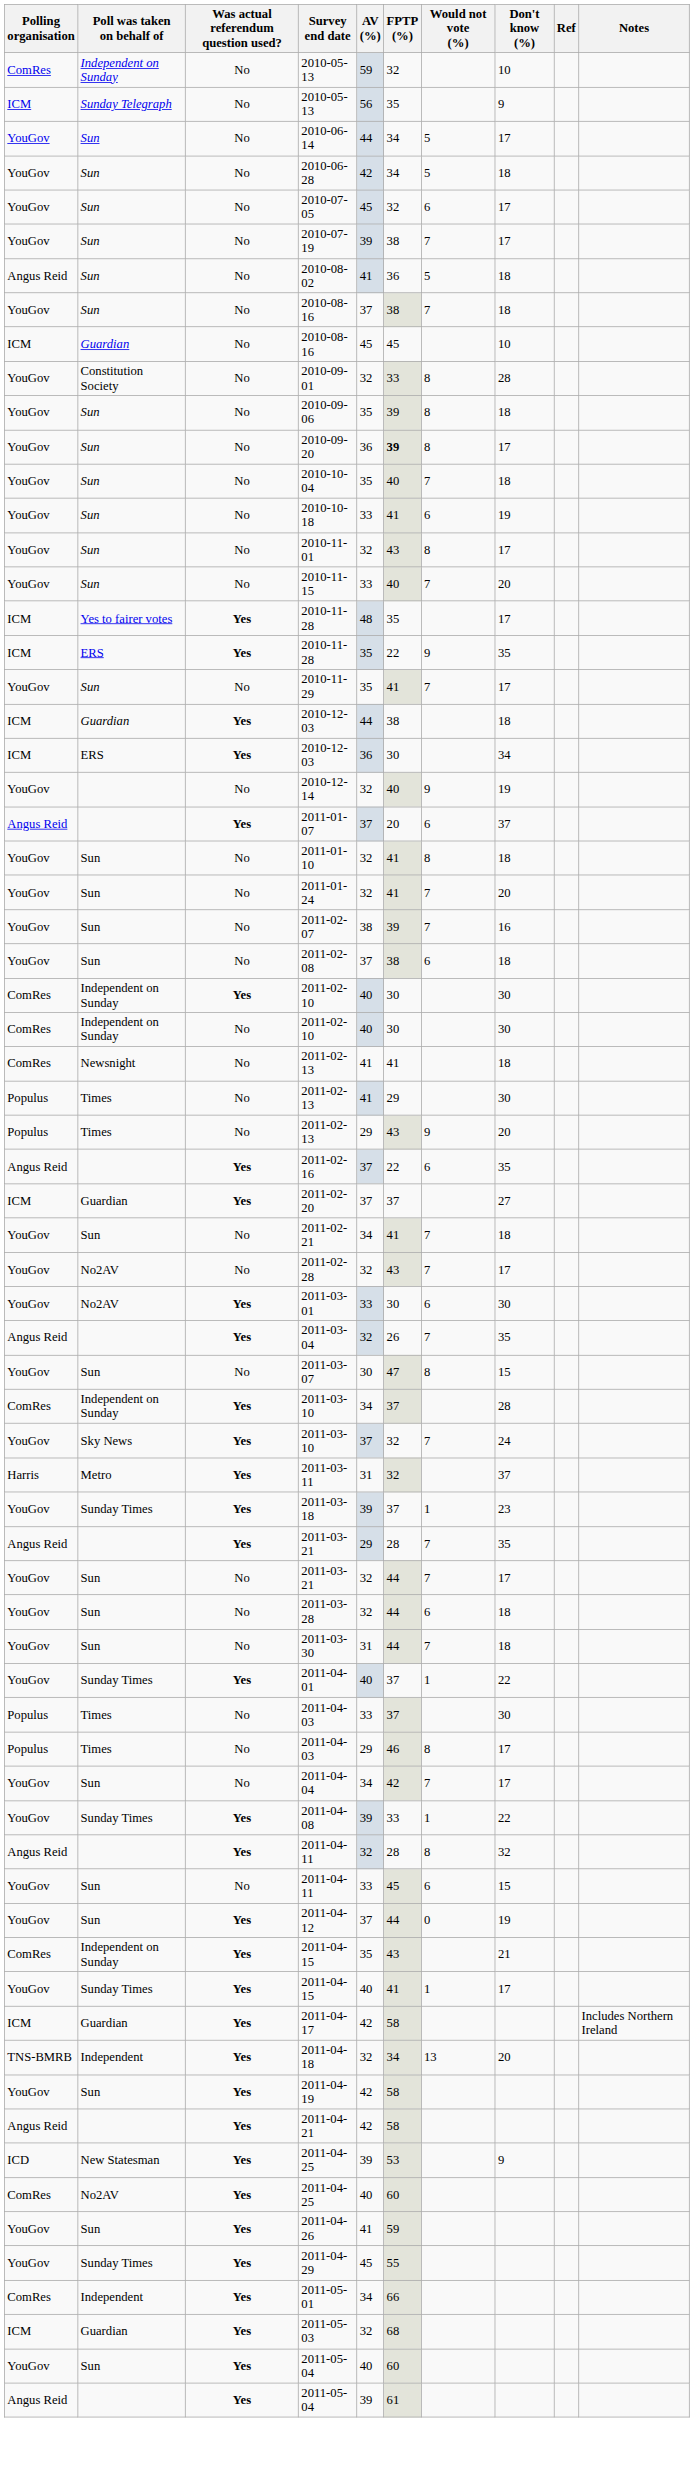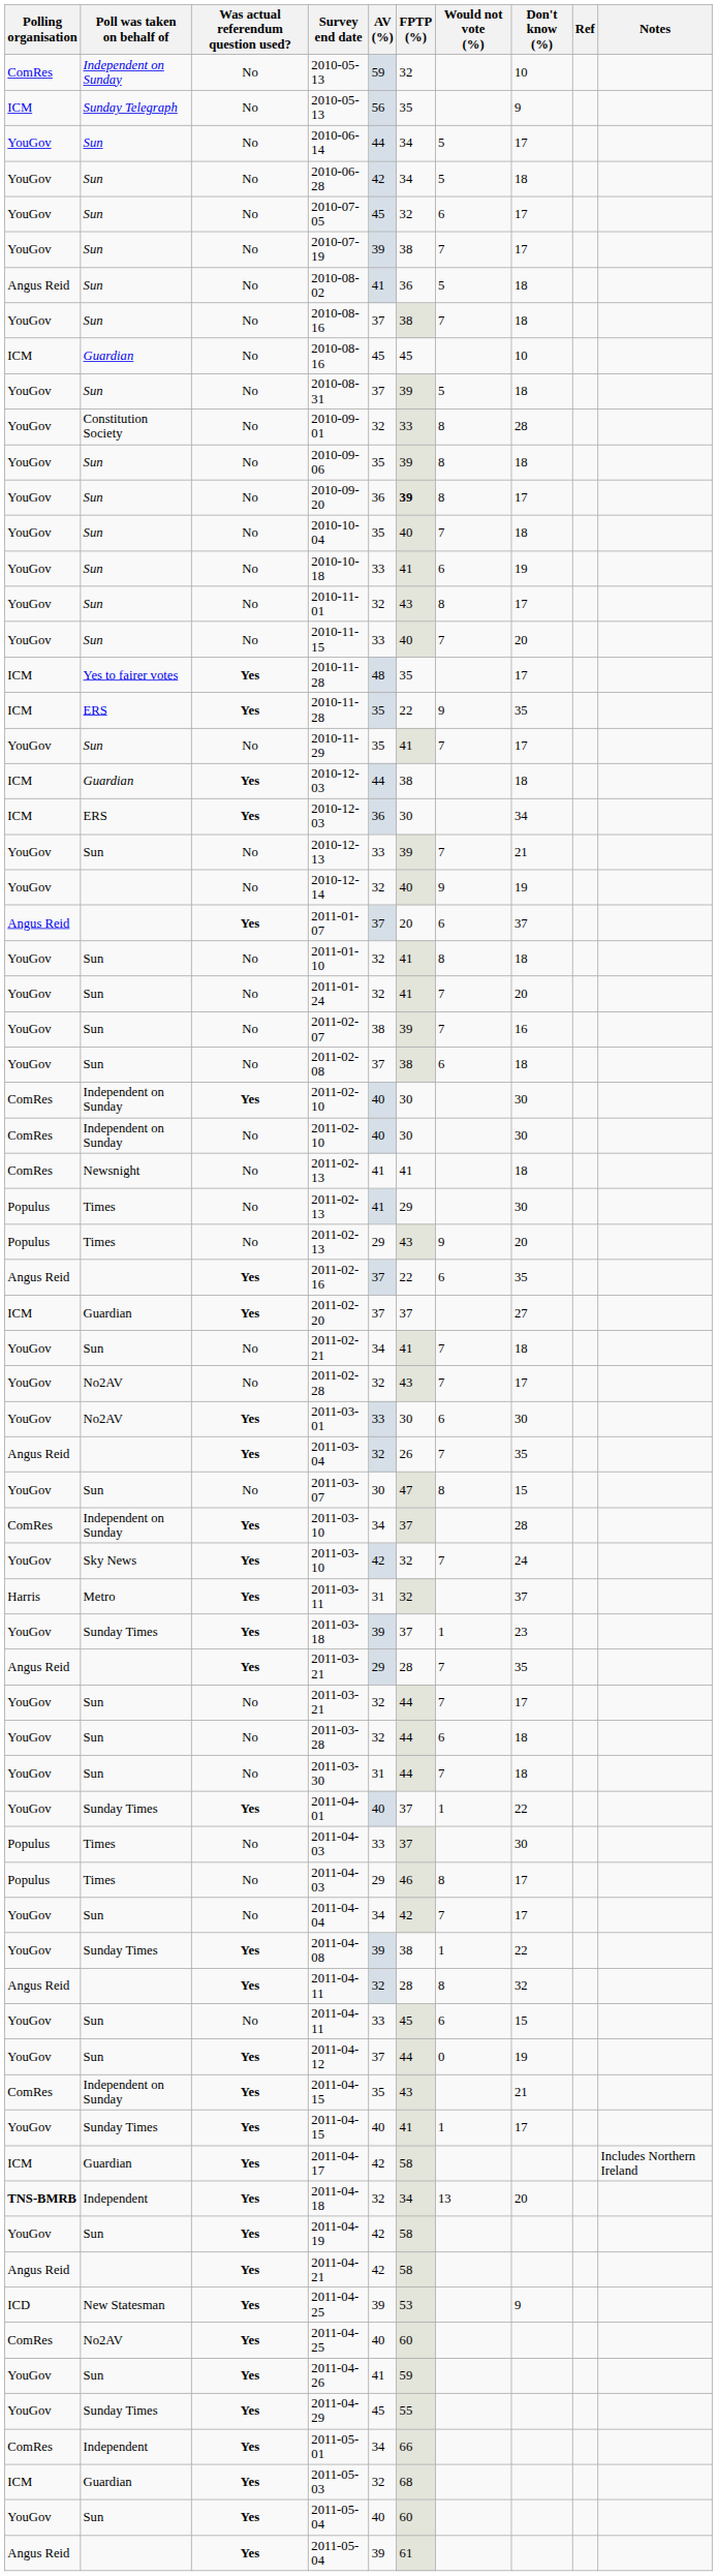 <table class="wikitable sortable">
 <tr>
 <th ->Polling<br>organisation</th>
 <th>Poll was taken<br>on behalf of</th>
 <th>Was actual referendum<br>question used?</th>
 <th>Survey<br>end date</th>
 <th>AV<br>(%)</th>
 <th>FPTP<br>(%)</th>
 <th>Would not vote<br>(%)</th>
 <th>Don't know<br>(%)</th>
 <th>Ref</th>
 <th>Notes</th>
 </tr>
 <tr>
 <td><a href='#'>ComRes</a></td>
 <td><em><a href='#'>Independent on Sunday</a></em></td>
 <td style="text-align: center;">No</td>
 <td>2010-05-13</td>
 <td style="background:#D6DFE8;">59</td>
 <td>32</td>
 <td></td>
 <td>10</td>
 <td></td>
 <td></td>
 </tr>
 <tr>
 <td><a href='#'>ICM</a></td>
 <td><em><a href='#'>Sunday Telegraph</a></em></td>
 <td style="text-align: center;">No</td>
 <td>2010-05-13</td>
 <td style="background:#D6DFE8;">56</td>
 <td>35</td>
 <td></td>
 <td>9</td>
 <td></td>
 <td></td>
 </tr>
 <tr>
 <td><a href='#'>YouGov</a></td>
 <td><a href='#'><em>Sun</em></a></td>
 <td style="text-align: center;">No</td>
 <td>2010-06-14</td>
 <td style="background:#D6DFE8;">44</td>
 <td>34</td>
 <td>5</td>
 <td>17</td>
 <td></td>
 <td></td>
 </tr>
 <tr>
 <td>YouGov</td>
 <td><em>Sun</em></td>
 <td style="text-align: center;">No</td>
 <td>2010-06-28</td>
 <td style="background:#D6DFE8;">42</td>
 <td>34</td>
 <td>5</td>
 <td>18</td>
 <td></td>
 <td></td>
 </tr>
 <tr>
 <td>YouGov</td>
 <td><em>Sun</em></td>
 <td style="text-align: center;">No</td>
 <td>2010-07-05</td>
 <td style="background:#D6DFE8;">45</td>
 <td>32</td>
 <td>6</td>
 <td>17</td>
 <td></td>
 <td></td>
 </tr>
 <tr>
 <td>YouGov</td>
 <td><em>Sun</em></td>
 <td style="text-align: center;">No</td>
 <td>2010-07-19</td>
 <td style="background:#D6DFE8;">39</td>
 <td>38</td>
 <td>7</td>
 <td>17</td>
 <td></td>
 <td></td>
 </tr>
 <tr>
 <td>Angus Reid</td>
 <td><em>Sun</em></td>
 <td style="text-align: center;">No</td>
 <td>2010-08-02</td>
 <td style="background:#D6DFE8;">41</td>
 <td>36</td>
 <td>5</td>
 <td>18</td>
 <td></td>
 <td></td>
 </tr>
 <tr>
 <td>YouGov</td>
 <td><em>Sun</em></td>
 <td style="text-align: center;">No</td>
 <td>2010-08-16</td>
 <td>37</td>
 <td style="background:#E3E4DA;">38</td>
 <td>7</td>
 <td>18</td>
 <td></td>
 <td></td>
 </tr>
 <tr>
 <td>ICM</td>
 <td><a href='#'><em>Guardian</em></a></td>
 <td style="text-align: center;">No</td>
 <td>2010-08-16</td>
 <td>45</td>
 <td>45</td>
 <td></td>
 <td>10</td>
+<td></td>
+<td></td>
+</tr>
+<tr>
+<td>YouGov</td>
+<td><em>Sun</em></td>
+<td style="text-align: center;">No</td>
+<td>2010-08-31</td>
+<td>37</td>
+<td style="background:#E3E4DA;">39</td>
+<td>5</td>
+<td>18</td>
 <td></td>
 <td></td>
 </tr>
 <tr>
 <td>YouGov</td>
 <td>Constitution Society</td>
 <td style="text-align: center;">No</td>
 <td>2010-09-01</td>
 <td>32</td>
 <td style="background:#E3E4DA;">33</td>
 <td>8</td>
 <td>28</td>
 <td></td>
 <td></td>
 </tr>
 <tr>
 <td>YouGov</td>
 <td><em>Sun</em></td>
 <td style="text-align: center;">No</td>
 <td>2010-09-06</td>
 <td>35</td>
 <td style="background:#E3E4DA;">39</td>
 <td>8</td>
 <td>18</td>
 <td></td>
 <td></td>
 </tr>
 <tr>
 <td>YouGov</td>
 <td><em>Sun</em></td>
 <td style="text-align: center;">No</td>
 <td>2010-09-20</td>
 <td>36</td>
 <td style="background:#E3E4DA;"><strong>39</strong></td>
 <td>8</td>
 <td>17</td>
 <td></td>
 <td></td>
 </tr>
 <tr>
 <td>YouGov</td>
 <td><em>Sun</em></td>
 <td style="text-align: center;">No</td>
 <td>2010-10-04</td>
 <td>35</td>
 <td style="background:#E3E4DA;">40</td>
 <td>7</td>
 <td>18</td>
 <td></td>
 <td></td>
 </tr>
 <tr>
 <td>YouGov</td>
 <td><em>Sun</em></td>
 <td style="text-align: center;">No</td>
 <td>2010-10-18</td>
 <td>33</td>
 <td style="background:#E3E4DA;">41</td>
 <td>6</td>
 <td>19</td>
 <td></td>
 <td></td>
 </tr>
 <tr>
 <td>YouGov</td>
 <td><em>Sun</em></td>
 <td style="text-align: center;">No</td>
 <td>2010-11-01</td>
 <td>32</td>
 <td style="background:#E3E4DA;">43</td>
 <td>8</td>
 <td>17</td>
 <td></td>
 <td></td>
 </tr>
 <tr>
 <td>YouGov</td>
 <td><em>Sun</em></td>
 <td style="text-align: center;">No</td>
 <td>2010-11-15</td>
 <td>33</td>
 <td style="background:#E3E4DA;">40</td>
 <td>7</td>
 <td>20</td>
 <td></td>
 <td></td>
 </tr>
 <tr>
 <td>ICM</td>
 <td><a href='#'>Yes to fairer votes</a></td>
 <td style="text-align: center;"><strong>Yes</strong></td>
 <td>2010-11-28</td>
 <td style="background:#D6DFE8;">48</td>
 <td>35</td>
 <td></td>
 <td>17</td>
 <td></td>
 <td></td>
 </tr>
 <tr>
 <td>ICM</td>
 <td><a href='#'>ERS</a></td>
 <td style="text-align: center;"><strong>Yes</strong></td>
 <td>2010-11-28</td>
 <td style="background:#D6DFE8;">35</td>
 <td>22</td>
 <td>9</td>
 <td>35</td>
 <td></td>
 <td></td>
 </tr>
 <tr>
 <td>YouGov</td>
 <td><em>Sun</em></td>
 <td style="text-align: center;">No</td>
 <td>2010-11-29</td>
 <td>35</td>
 <td style="background:#E3E4DA;">41</td>
 <td>7</td>
 <td>17</td>
 <td></td>
 <td></td>
 </tr>
 <tr>
 <td>ICM</td>
 <td><em>Guardian</em></td>
 <td style="text-align: center;"><strong>Yes</strong></td>
 <td>2010-12-03</td>
 <td style="background:#D6DFE8;">44</td>
 <td>38</td>
 <td></td>
 <td>18</td>
 <td></td>
 <td></td>
 </tr>
 <tr>
 <td>ICM</td>
 <td>ERS</td>
 <td style="text-align: center;"><strong>Yes</strong></td>
 <td>2010-12-03</td>
 <td style="background:#D6DFE8;">36</td>
 <td>30</td>
 <td></td>
 <td>34</td>
+<td></td>
+<td></td>
+</tr>
+<tr>
+<td>YouGov</td>
+<td>Sun</td>
+<td style="text-align: center;">No</td>
+<td>2010-12-13</td>
+<td>33</td>
+<td style="background:#E3E4DA;">39</td>
+<td>7</td>
+<td>21</td>
 <td></td>
 <td></td>
 </tr>
 <tr>
 <td>YouGov</td>
 <td></td>
 <td style="text-align: center;">No</td>
 <td>2010-12-14</td>
 <td>32</td>
 <td style="background:#E3E4DA;">40</td>
 <td>9</td>
 <td>19</td>
 <td></td>
 <td></td>
 </tr>
 <tr>
 <td><a href='#'>Angus Reid</a></td>
 <td></td>
 <td style="text-align: center;"><strong>Yes</strong></td>
 <td>2011-01-07</td>
 <td style="background:#D6DFE8;">37</td>
 <td>20</td>
 <td>6</td>
 <td>37</td>
 <td></td>
 <td></td>
 </tr>
 <tr>
 <td>YouGov</td>
 <td>Sun</td>
 <td style="text-align: center;">No</td>
 <td>2011-01-10</td>
 <td>32</td>
 <td style="background:#E3E4DA;">41</td>
 <td>8</td>
 <td>18</td>
 <td></td>
 <td></td>
 </tr>
 <tr>
 <td>YouGov</td>
 <td>Sun</td>
 <td style="text-align: center;">No</td>
 <td>2011-01-24</td>
 <td>32</td>
 <td style="background:#E3E4DA;">41</td>
 <td>7</td>
 <td>20</td>
 <td></td>
 <td></td>
 </tr>
 <tr>
 <td>YouGov</td>
 <td>Sun</td>
 <td style="text-align: center;">No</td>
 <td>2011-02-07</td>
 <td>38</td>
 <td style="background:#E3E4DA;">39</td>
 <td>7</td>
 <td>16</td>
 <td></td>
 <td></td>
 </tr>
 <tr>
 <td>YouGov</td>
 <td>Sun</td>
 <td style="text-align: center;">No</td>
 <td>2011-02-08</td>
 <td>37</td>
 <td style="background:#E3E4DA;">38</td>
 <td>6</td>
 <td>18</td>
 <td></td>
 <td></td>
 </tr>
 <tr>
 <td>ComRes</td>
 <td>Independent on Sunday</td>
 <td style="text-align: center;"><strong>Yes</strong></td>
 <td>2011-02-10</td>
 <td style="background:#D6DFE8;">40</td>
 <td>30</td>
 <td></td>
 <td>30</td>
 <td></td>
 <td></td>
 </tr>
 <tr>
 <td>ComRes</td>
 <td>Independent on Sunday</td>
 <td style="text-align: center;">No</td>
 <td>2011-02-10</td>
 <td style="background:#D6DFE8;">40</td>
 <td>30</td>
 <td></td>
 <td>30</td>
 <td></td>
 <td></td>
 </tr>
 <tr>
 <td>ComRes</td>
 <td>Newsnight</td>
 <td style="text-align: center;">No</td>
 <td>2011-02-13</td>
 <td>41</td>
 <td>41</td>
 <td></td>
 <td>18</td>
 <td></td>
 <td></td>
 </tr>
 <tr>
 <td>Populus</td>
 <td>Times</td>
 <td style="text-align: center;">No</td>
 <td>2011-02-13</td>
 <td style="background:#D6DFE8;">41</td>
 <td>29</td>
 <td></td>
 <td>30</td>
 <td></td>
 <td></td>
 </tr>
 <tr>
 <td>Populus</td>
 <td>Times</td>
 <td style="text-align: center;">No</td>
 <td>2011-02-13</td>
 <td>29</td>
 <td style="background:#E3E4DA;">43</td>
 <td>9</td>
 <td>20</td>
 <td></td>
 <td></td>
 </tr>
 <tr>
 <td>Angus Reid</td>
 <td></td>
 <td style="text-align: center;"><strong>Yes</strong></td>
 <td>2011-02-16</td>
 <td style="background:#D6DFE8;">37</td>
 <td>22</td>
 <td>6</td>
 <td>35</td>
 <td></td>
 <td></td>
 </tr>
 <tr>
 <td>ICM</td>
 <td>Guardian</td>
 <td style="text-align: center;"><strong>Yes</strong></td>
 <td>2011-02-20</td>
 <td>37</td>
 <td>37</td>
 <td></td>
 <td>27</td>
 <td></td>
 <td></td>
 </tr>
 <tr>
 <td>YouGov</td>
 <td>Sun</td>
 <td style="text-align: center;">No</td>
 <td>2011-02-21</td>
 <td>34</td>
 <td style="background:#E3E4DA;">41</td>
 <td>7</td>
 <td>18</td>
 <td></td>
 <td></td>
 </tr>
 <tr>
 <td>YouGov</td>
 <td>No2AV</td>
 <td style="text-align: center;">No</td>
 <td>2011-02-28</td>
 <td>32</td>
 <td style="background:#E3E4DA;">43</td>
 <td>7</td>
 <td>17</td>
 <td></td>
 <td></td>
 </tr>
 <tr>
 <td>YouGov</td>
 <td>No2AV</td>
 <td style="text-align: center;"><strong>Yes</strong></td>
 <td>2011-03-01</td>
 <td style="background:#D6DFE8;">33</td>
 <td>30</td>
 <td>6</td>
 <td>30</td>
 <td></td>
 <td></td>
 </tr>
 <tr>
 <td>Angus Reid</td>
 <td></td>
 <td style="text-align: center;"><strong>Yes</strong></td>
 <td>2011-03-04</td>
 <td style="background:#D6DFE8;">32</td>
 <td>26</td>
 <td>7</td>
 <td>35</td>
 <td></td>
 <td></td>
 </tr>
 <tr>
 <td>YouGov</td>
 <td>Sun</td>
 <td style="text-align: center;">No</td>
 <td>2011-03-07</td>
 <td>30</td>
 <td style="background:#E3E4DA;">47</td>
 <td>8</td>
 <td>15</td>
 <td></td>
 <td></td>
 </tr>
 <tr>
 <td>ComRes</td>
 <td>Independent on Sunday</td>
 <td style="text-align: center;"><strong>Yes</strong></td>
 <td>2011-03-10</td>
 <td>34</td>
 <td style="background:#E3E4DA;">37</td>
 <td></td>
 <td>28</td>
 <td></td>
 <td></td>
 </tr>
 <tr>
 <td>YouGov</td>
 <td>Sky News</td>
 <td style="text-align: center;"><strong>Yes</strong></td>
 <td>2011-03-10</td>
-<td style="background:#D6DFE8;">37</td>
+<td style="background:#D6DFE8;">42</td>
 <td>32</td>
 <td>7</td>
 <td>24</td>
 <td></td>
 <td></td>
 </tr>
 <tr>
 <td>Harris</td>
 <td>Metro</td>
 <td style="text-align: center;"><strong>Yes</strong></td>
 <td>2011-03-11</td>
 <td>31</td>
 <td style="background:#E3E4DA;">32</td>
 <td></td>
 <td>37</td>
 <td></td>
 <td></td>
 </tr>
 <tr>
 <td>YouGov</td>
 <td>Sunday Times</td>
 <td style="text-align: center;"><strong>Yes</strong></td>
 <td>2011-03-18</td>
 <td style="background:#D6DFE8;">39</td>
 <td>37</td>
 <td>1</td>
 <td>23</td>
 <td></td>
 <td></td>
 </tr>
 <tr>
 <td>Angus Reid</td>
 <td></td>
 <td style="text-align: center;"><strong>Yes</strong></td>
 <td>2011-03-21</td>
 <td style="background:#D6DFE8;">29</td>
 <td>28</td>
 <td>7</td>
 <td>35</td>
 <td></td>
 <td></td>
 </tr>
 <tr>
 <td>YouGov</td>
 <td>Sun</td>
 <td style="text-align: center;">No</td>
 <td>2011-03-21</td>
 <td>32</td>
 <td style="background:#E3E4DA;">44</td>
 <td>7</td>
 <td>17</td>
 <td></td>
 <td></td>
 </tr>
 <tr>
 <td>YouGov</td>
 <td>Sun</td>
 <td style="text-align: center;">No</td>
 <td>2011-03-28</td>
 <td>32</td>
 <td style="background:#E3E4DA;">44</td>
 <td>6</td>
 <td>18</td>
 <td></td>
 <td></td>
 </tr>
 <tr>
 <td>YouGov</td>
 <td>Sun</td>
 <td style="text-align: center;">No</td>
 <td>2011-03-30</td>
 <td>31</td>
 <td style="background:#E3E4DA;">44</td>
 <td>7</td>
 <td>18</td>
 <td></td>
 <td></td>
 </tr>
 <tr>
 <td>YouGov</td>
 <td>Sunday Times</td>
 <td style="text-align: center;"><strong>Yes</strong></td>
 <td>2011-04-01</td>
 <td style="background:#D6DFE8;">40</td>
 <td>37</td>
 <td>1</td>
 <td>22</td>
 <td></td>
 <td></td>
 </tr>
 <tr>
 <td>Populus</td>
 <td>Times</td>
 <td style="text-align: center;">No</td>
 <td>2011-04-03</td>
 <td>33</td>
 <td style="background:#E3E4DA;">37</td>
 <td></td>
 <td>30</td>
 <td></td>
 <td></td>
 </tr>
 <tr>
 <td>Populus</td>
 <td>Times</td>
 <td style="text-align: center;">No</td>
 <td>2011-04-03</td>
 <td>29</td>
 <td style="background:#E3E4DA;">46</td>
 <td>8</td>
 <td>17</td>
 <td></td>
 <td></td>
 </tr>
 <tr>
 <td>YouGov</td>
 <td>Sun</td>
 <td style="text-align: center;">No</td>
 <td>2011-04-04</td>
 <td>34</td>
 <td style="background:#E3E4DA;">42</td>
 <td>7</td>
 <td>17</td>
 <td></td>
 <td></td>
 </tr>
 <tr>
 <td>YouGov</td>
 <td>Sunday Times</td>
 <td style="text-align: center;"><strong>Yes</strong></td>
 <td>2011-04-08</td>
 <td style="background:#D6DFE8;">39</td>
-<td>33</td>
+<td>38</td>
 <td>1</td>
 <td>22</td>
 <td></td>
 <td></td>
 </tr>
 <tr>
 <td>Angus Reid</td>
 <td></td>
 <td style="text-align: center;"><strong>Yes</strong></td>
 <td>2011-04-11</td>
 <td style="background:#D6DFE8;">32</td>
 <td>28</td>
 <td>8</td>
 <td>32</td>
 <td></td>
 <td></td>
 </tr>
 <tr>
 <td>YouGov</td>
 <td>Sun</td>
 <td style="text-align: center;">No</td>
 <td>2011-04-11</td>
 <td>33</td>
 <td style="background:#E3E4DA;">45</td>
 <td>6</td>
 <td>15</td>
 <td></td>
 <td></td>
 </tr>
 <tr>
 <td>YouGov</td>
 <td>Sun</td>
 <td style="text-align: center;"><strong>Yes</strong></td>
 <td>2011-04-12</td>
 <td>37</td>
 <td style="background:#E3E4DA;">44</td>
 <td>0</td>
 <td>19</td>
 <td></td>
 <td></td>
 </tr>
 <tr>
 <td>ComRes</td>
 <td>Independent on Sunday</td>
 <td style="text-align: center;"><strong>Yes</strong></td>
 <td>2011-04-15</td>
 <td>35</td>
 <td style="background:#E3E4DA;">43</td>
 <td></td>
 <td>21</td>
 <td></td>
 <td></td>
 </tr>
 <tr>
 <td>YouGov</td>
 <td>Sunday Times</td>
 <td style="text-align: center;"><strong>Yes</strong></td>
 <td>2011-04-15</td>
 <td>40</td>
 <td style="background:#E3E4DA;">41</td>
 <td>1</td>
 <td>17</td>
 <td></td>
 <td></td>
 </tr>
 <tr>
 <td>ICM</td>
 <td>Guardian</td>
 <td style="text-align: center;"><strong>Yes</strong></td>
 <td>2011-04-17</td>
 <td>42</td>
 <td style="background:#E3E4DA;">58</td>
 <td></td>
 <td></td>
 <td></td>
 <td>Includes Northern Ireland</td>
 </tr>
 <tr>
-<td>TNS-BMRB</td>
+<td><strong>TNS-BMRB</strong></td>
 <td>Independent</td>
 <td style="text-align: center;"><strong>Yes</strong></td>
 <td>2011-04-18</td>
 <td>32</td>
 <td style="background:#E3E4DA;">34</td>
 <td>13</td>
 <td>20</td>
 <td></td>
 <td></td>
 </tr>
 <tr>
 <td>YouGov</td>
 <td>Sun</td>
 <td style="text-align: center;"><strong>Yes</strong></td>
 <td>2011-04-19</td>
 <td>42</td>
 <td style="background:#E3E4DA;">58</td>
 <td></td>
 <td></td>
 <td></td>
 <td></td>
 </tr>
 <tr>
 <td>Angus Reid</td>
 <td></td>
 <td style="text-align: center;"><strong>Yes</strong></td>
 <td>2011-04-21</td>
 <td>42</td>
 <td style="background:#E3E4DA;">58</td>
 <td></td>
 <td></td>
 <td></td>
 <td></td>
 </tr>
 <tr>
 <td>ICD</td>
 <td>New Statesman</td>
 <td style="text-align: center;"><strong>Yes</strong></td>
 <td>2011-04-25</td>
 <td>39</td>
 <td style="background:#E3E4DA;">53</td>
 <td></td>
 <td>9</td>
 <td></td>
 <td></td>
 </tr>
 <tr>
 <td>ComRes</td>
 <td>No2AV</td>
 <td style="text-align: center;"><strong>Yes</strong></td>
 <td>2011-04-25</td>
 <td>40</td>
 <td style="background:#E3E4DA;">60</td>
 <td></td>
 <td></td>
 <td></td>
 <td></td>
 </tr>
 <tr>
 <td>YouGov</td>
 <td>Sun</td>
 <td style="text-align: center;"><strong>Yes</strong></td>
 <td>2011-04-26</td>
 <td>41</td>
 <td style="background:#E3E4DA;">59</td>
 <td></td>
 <td></td>
 <td></td>
 <td></td>
 </tr>
 <tr>
 <td>YouGov</td>
 <td>Sunday Times</td>
 <td style="text-align: center;"><strong>Yes</strong></td>
 <td>2011-04-29</td>
 <td>45</td>
 <td style="background:#E3E4DA;">55</td>
 <td></td>
 <td></td>
 <td></td>
 <td></td>
 </tr>
 <tr>
 <td>ComRes</td>
 <td>Independent</td>
 <td style="text-align: center;"><strong>Yes</strong></td>
 <td>2011-05-01</td>
 <td>34</td>
 <td style="background:#E3E4DA;">66</td>
 <td></td>
 <td></td>
 <td></td>
 <td></td>
 </tr>
 <tr>
 <td>ICM</td>
 <td>Guardian</td>
 <td style="text-align: center;"><strong>Yes</strong></td>
 <td>2011-05-03</td>
 <td>32</td>
 <td style="background:#E3E4DA;">68</td>
 <td></td>
 <td></td>
 <td></td>
 <td></td>
 </tr>
 <tr>
 <td>YouGov</td>
 <td>Sun</td>
 <td style="text-align: center;"><strong>Yes</strong></td>
 <td>2011-05-04</td>
 <td>40</td>
 <td style="background:#E3E4DA;">60</td>
 <td></td>
 <td></td>
 <td></td>
 <td></td>
 </tr>
 <tr>
 <td>Angus Reid</td>
 <td></td>
 <td style="text-align: center;"><strong>Yes</strong></td>
 <td>2011-05-04</td>
 <td>39</td>
 <td style="background:#E3E4DA;">61</td>
 <td></td>
 <td></td>
 <td></td>
 <td></td>
 </tr>
 </table>
